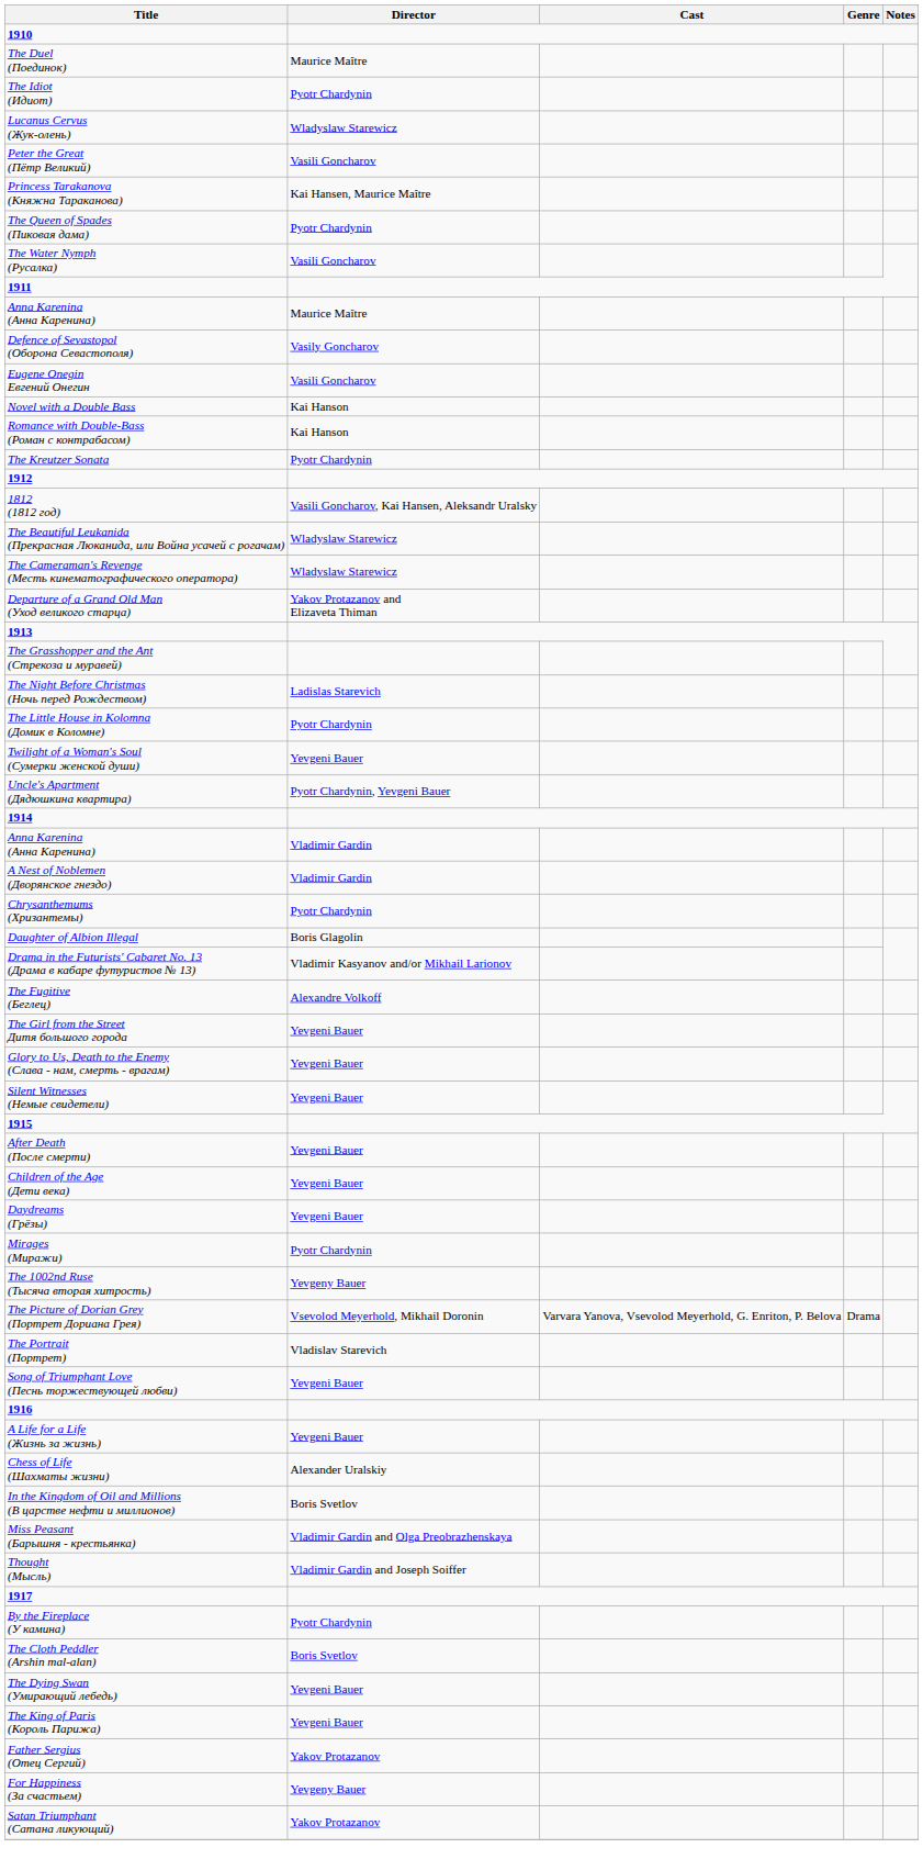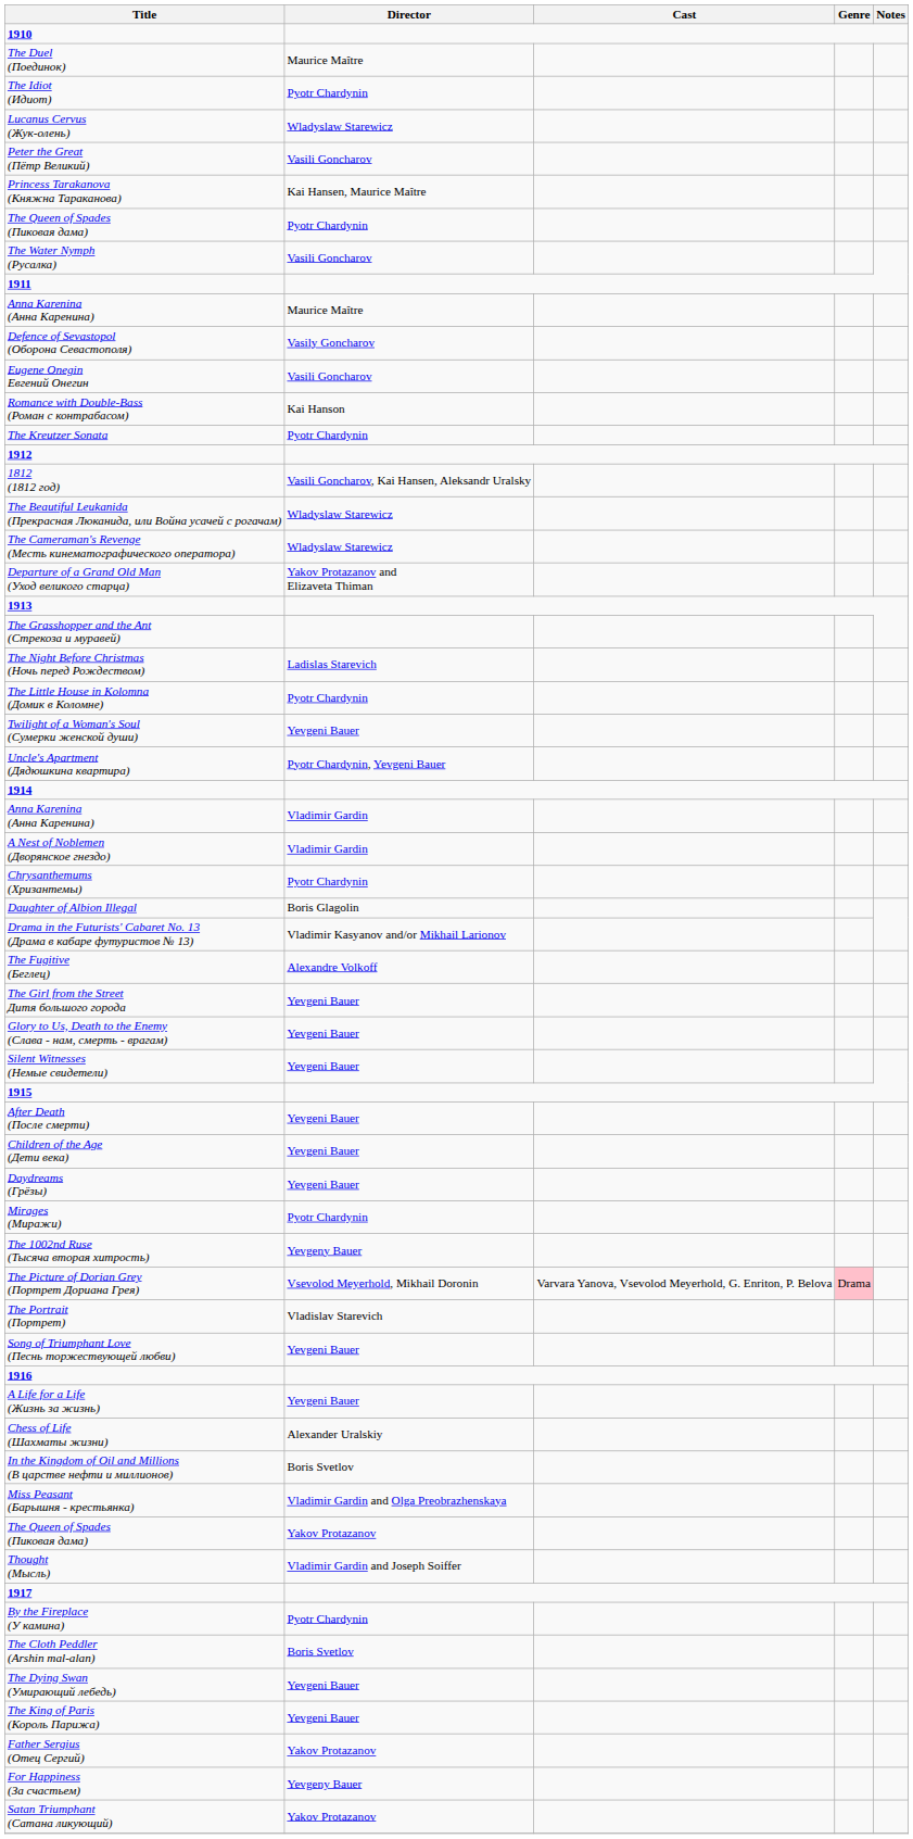 <table class="wikitable">
 <tr>
 <th>Title</th>
 <th>Director</th>
 <th>Cast</th>
 <th>Genre</th>
 <th>Notes</th>
 </tr>
 <tr>
 <td><strong><a href='#'>1910</a></strong></td>
 </tr>
 <tr>
 <td><em><a href='#'>The Duel</a><br>(Поединок)</em></td>
 <td>Maurice Maître</td>
 <td></td>
 <td></td>
 <td></td>
 </tr>
 <tr>
 <td><em><a href='#'>The Idiot</a><br>(Идиот)</em></td>
 <td><a href='#'>Pyotr Chardynin</a></td>
 <td></td>
 <td></td>
 <td></td>
 </tr>
 <tr>
 <td><em><a href='#'>Lucanus Cervus</a><br>(Жук-олень)</em></td>
 <td><a href='#'>Wladyslaw Starewicz</a></td>
 <td></td>
 <td></td>
 <td></td>
 </tr>
 <tr>
 <td><em><a href='#'>Peter the Great</a><br>(Пётр Великий)</em></td>
 <td><a href='#'>Vasili Goncharov</a></td>
 <td></td>
 <td></td>
 <td></td>
 </tr>
 <tr>
 <td><em><a href='#'>Princess Tarakanova</a><br>(Княжна Тараканова)</em></td>
 <td>Kai Hansen, Maurice Maître</td>
 <td></td>
 <td></td>
 <td></td>
 </tr>
 <tr>
 <td><em><a href='#'>The Queen of Spades</a><br>(Пиковая дама)</em></td>
 <td><a href='#'>Pyotr Chardynin</a></td>
 <td></td>
 <td></td>
 <td></td>
 </tr>
 <tr>
 <td><em><a href='#'>The Water Nymph</a><br>(Русалка)</em></td>
 <td><a href='#'>Vasili Goncharov</a></td>
 <td></td>
 <td></td>
 </tr>
 <tr>
 <td><strong><a href='#'>1911</a></strong></td>
 </tr>
 <tr>
 <td><em><a href='#'>Anna Karenina</a><br>(Анна Каренина)</em></td>
 <td>Maurice Maître</td>
 <td></td>
 <td></td>
 <td></td>
 </tr>
 <tr>
 <td><em><a href='#'>Defence of Sevastopol</a><br>(Оборона Севастополя)</em></td>
 <td><a href='#'>Vasily Goncharov</a></td>
 <td></td>
 <td></td>
 <td></td>
 </tr>
 <tr>
 <td><em><a href='#'>Eugene Onegin</a><br>Евгений Онегин</em></td>
 <td><a href='#'>Vasili Goncharov</a></td>
-<td></td>
-<td></td>
-<td></td>
-</tr>
-<tr>
-<td><em><a href='#'>Novel with a Double Bass</a></em></td>
-<td>Kai Hanson</td>
 <td></td>
 <td></td>
 <td></td>
 </tr>
 <tr>
 <td><em><a href='#'>Romance with Double-Bass</a><br>(Роман с контрабасом)</em></td>
 <td>Kai Hanson</td>
 <td></td>
 <td></td>
 <td></td>
 </tr>
 <tr>
 <td><em><a href='#'>The Kreutzer Sonata</a></em></td>
 <td><a href='#'>Pyotr Chardynin</a></td>
 <td></td>
 <td></td>
 <td></td>
 </tr>
 <tr>
 <td><strong><a href='#'>1912</a></strong></td>
 </tr>
 <tr>
 <td><em><a href='#'>1812</a><br>(1812 год)</em></td>
 <td><a href='#'>Vasili Goncharov</a>, Kai Hansen, Aleksandr Uralsky</td>
 <td></td>
 <td></td>
 <td></td>
 </tr>
 <tr>
 <td><em><a href='#'>The Beautiful Leukanida</a><br>(Прекрасная Люканида, или Война усачей с рогачам)</em></td>
 <td><a href='#'>Wladyslaw Starewicz</a></td>
 <td></td>
 <td></td>
 <td></td>
 </tr>
 <tr>
 <td><em><a href='#'>The Cameraman's Revenge</a><br>(Месть кинематографического оператора)</em></td>
 <td><a href='#'>Wladyslaw Starewicz</a></td>
 <td></td>
 <td></td>
 <td></td>
 </tr>
 <tr>
 <td><em><a href='#'>Departure of a Grand Old Man</a><br>(Уход великого старца)</em></td>
 <td><a href='#'>Yakov Protazanov</a> and<br>Elizaveta Thiman</td>
 <td></td>
 <td></td>
 <td></td>
 </tr>
 <tr>
 <td><strong><a href='#'>1913</a></strong></td>
 </tr>
 <tr>
 <td><em><a href='#'>The Grasshopper and the Ant</a><br>(Стрекоза и муравей)</em></td>
 <td></td>
 <td></td>
 <td></td>
 </tr>
 <tr>
 <td><em><a href='#'>The Night Before Christmas</a><br>(Ночь перед Рождеством)</em></td>
 <td><a href='#'>Ladislas Starevich</a></td>
 <td></td>
 <td></td>
 <td></td>
 </tr>
 <tr>
 <td><em><a href='#'>The Little House in Kolomna</a><br>(Домик в Коломне)</em></td>
 <td><a href='#'>Pyotr Chardynin</a></td>
 <td></td>
 <td></td>
 <td></td>
 </tr>
 <tr>
 <td><em><a href='#'>Twilight of a Woman's Soul</a><br>(Сумерки женской души)</em></td>
 <td><a href='#'>Yevgeni Bauer</a></td>
 <td></td>
 <td></td>
 <td></td>
 </tr>
 <tr>
 <td><em><a href='#'>Uncle's Apartment</a><br>(Дядюшкина квартира)</em></td>
 <td><a href='#'>Pyotr Chardynin</a>, <a href='#'>Yevgeni Bauer</a></td>
 <td></td>
 <td></td>
 <td></td>
 </tr>
 <tr>
 <td><strong><a href='#'>1914</a></strong></td>
 </tr>
 <tr>
 <td><em><a href='#'>Anna Karenina</a><br>(Анна Каренина)</em></td>
 <td><a href='#'>Vladimir Gardin</a></td>
 <td></td>
 <td></td>
 <td></td>
 </tr>
 <tr>
 <td><em><a href='#'>A Nest of Noblemen</a><br>(Дворянское гнездо)</em></td>
 <td><a href='#'>Vladimir Gardin</a></td>
 <td></td>
 <td></td>
 <td></td>
 </tr>
 <tr>
 <td><em><a href='#'>Chrysanthemums</a><br>(Хризантемы)</em></td>
 <td><a href='#'>Pyotr Chardynin</a></td>
 <td></td>
 <td></td>
 <td></td>
 </tr>
 <tr>
 <td><em><a href='#'>Daughter of Albion Illegal</a></em></td>
 <td>Boris Glagolin</td>
 <td></td>
 <td></td>
 </tr>
 <tr>
 <td><em><a href='#'>Drama in the Futurists' Cabaret No. 13</a><br>(Драма в кабаре футуристов № 13)</em></td>
 <td>Vladimir Kasyanov and/or <a href='#'>Mikhail Larionov</a></td>
 <td></td>
 <td></td>
 </tr>
 <tr>
 <td><em><a href='#'>The Fugitive</a><br>(Беглец)</em></td>
 <td><a href='#'>Alexandre Volkoff</a></td>
 <td></td>
 <td></td>
 <td></td>
 </tr>
 <tr>
 <td><em><a href='#'>The Girl from the Street</a><br>Дитя большого города</em></td>
 <td><a href='#'>Yevgeni Bauer</a></td>
 <td></td>
 <td></td>
 </tr>
 <tr>
 <td><em><a href='#'>Glory to Us, Death to the Enemy</a><br>(Слава - нам, смерть - врагам)</em></td>
 <td><a href='#'>Yevgeni Bauer</a></td>
 <td></td>
 <td></td>
 <td></td>
 </tr>
 <tr>
 <td><em><a href='#'>Silent Witnesses</a><br>(Немые свидетели)</em></td>
 <td><a href='#'>Yevgeni Bauer</a></td>
 <td></td>
 <td></td>
 </tr>
 <tr>
 <td><strong><a href='#'>1915</a></strong></td>
 </tr>
 <tr>
 <td><em><a href='#'>After Death</a><br>(После смерти)</em></td>
 <td><a href='#'>Yevgeni Bauer</a></td>
 <td></td>
 <td></td>
 <td></td>
 </tr>
 <tr>
 <td><em><a href='#'>Children of the Age</a><br>(Дети века)</em></td>
 <td><a href='#'>Yevgeni Bauer</a></td>
 <td></td>
 <td></td>
 <td></td>
 </tr>
 <tr>
 <td><em><a href='#'>Daydreams</a><br>(Грёзы)</em></td>
 <td><a href='#'>Yevgeni Bauer</a></td>
 <td></td>
 <td></td>
 <td></td>
 </tr>
 <tr>
 <td><em><a href='#'>Mirages</a><br>(Миражи)</em></td>
 <td><a href='#'>Pyotr Chardynin</a></td>
 <td></td>
 <td></td>
 <td></td>
 </tr>
 <tr>
 <td><em><a href='#'>The 1002nd Ruse</a><br>(Тысяча вторая хитрость)</em></td>
 <td><a href='#'>Yevgeny Bauer</a></td>
 <td></td>
 <td></td>
 <td></td>
 </tr>
 <tr>
 <td><em><a href='#'>The Picture of Dorian Grey</a><br>(Портрет Дориана Грея)</em></td>
 <td><a href='#'>Vsevolod Meyerhold</a>, Mikhail Doronin</td>
 <td>Varvara Yanova, Vsevolod Meyerhold, G. Enriton, P. Belova</td>
-<td>Drama</td>
+<td style="background: pink;">Drama</td>
 <td></td>
 </tr>
 <tr>
 <td><em><a href='#'>The Portrait</a><br>(Портрет)</em></td>
 <td>Vladislav Starevich</td>
 <td></td>
 <td></td>
 <td></td>
 </tr>
 <tr>
 <td><em><a href='#'>Song of Triumphant Love</a><br>(Песнь торжествующей любви)</em></td>
 <td><a href='#'>Yevgeni Bauer</a></td>
 <td></td>
 <td></td>
 <td></td>
 </tr>
 <tr>
 <td><strong><a href='#'>1916</a></strong></td>
 </tr>
 <tr>
 <td><em><a href='#'>A Life for a Life</a><br>(Жизнь за жизнь)</em></td>
 <td><a href='#'>Yevgeni Bauer</a></td>
 <td></td>
 <td></td>
 <td></td>
 </tr>
 <tr>
 <td><em><a href='#'>Chess of Life</a><br>(Шахматы жизни)</em></td>
 <td>Alexander Uralskiy</td>
 <td></td>
 <td></td>
 <td></td>
 </tr>
 <tr>
 <td><em><a href='#'>In the Kingdom of Oil and Millions</a><br>(В царстве нефти и миллионов)</em></td>
 <td>Boris Svetlov</td>
 <td></td>
 <td></td>
 <td></td>
 </tr>
 <tr>
 <td><em><a href='#'>Miss Peasant</a><br>(Барышня - крестьянка)</em></td>
 <td><a href='#'>Vladimir Gardin</a> and <a href='#'>Olga Preobrazhenskaya</a></td>
+<td></td>
+<td></td>
+<td></td>
+</tr>
+<tr>
+<td><em><a href='#'>The Queen of Spades</a><br>(Пиковая дама)</em></td>
+<td><a href='#'>Yakov Protazanov</a></td>
 <td></td>
 <td></td>
 <td></td>
 </tr>
 <tr>
 <td><em><a href='#'>Thought</a><br>(Мысль)</em></td>
 <td><a href='#'>Vladimir Gardin</a> and Joseph Soiffer</td>
 <td></td>
 <td></td>
 <td></td>
 </tr>
 <tr>
 <td><strong><a href='#'>1917</a></strong></td>
 </tr>
 <tr>
 <td><em><a href='#'>By the Fireplace</a><br>(У камина)</em></td>
 <td><a href='#'>Pyotr Chardynin</a></td>
 <td></td>
 <td></td>
 <td></td>
 </tr>
 <tr>
 <td><em><a href='#'>The Cloth Peddler</a><br>(Arshin mal-alan)</em></td>
 <td><a href='#'>Boris Svetlov</a></td>
 <td></td>
 <td></td>
 <td></td>
 </tr>
 <tr>
 <td><em><a href='#'>The Dying Swan</a><br>(Умирающий лебедь)</em></td>
 <td><a href='#'>Yevgeni Bauer</a></td>
 <td></td>
 <td></td>
 <td></td>
 </tr>
 <tr>
 <td><em><a href='#'>The King of Paris</a><br>(Король Парижа)</em></td>
 <td><a href='#'>Yevgeni Bauer</a></td>
 <td></td>
 <td></td>
 <td></td>
 </tr>
 <tr>
 <td><em><a href='#'>Father Sergius</a><br>(Отец Сергий)</em></td>
 <td><a href='#'>Yakov Protazanov</a></td>
 <td></td>
 <td></td>
 <td></td>
 </tr>
 <tr>
 <td><em><a href='#'>For Happiness</a><br>(За счастьем)</em></td>
 <td><a href='#'>Yevgeny Bauer</a></td>
 <td></td>
 <td></td>
 <td></td>
 </tr>
 <tr>
 <td><em><a href='#'>Satan Triumphant</a><br>(Сатана ликующий)</em></td>
 <td><a href='#'>Yakov Protazanov</a></td>
 <td></td>
 <td></td>
 <td></td>
 </tr>
 <tr>
 </tr>
 </table>
